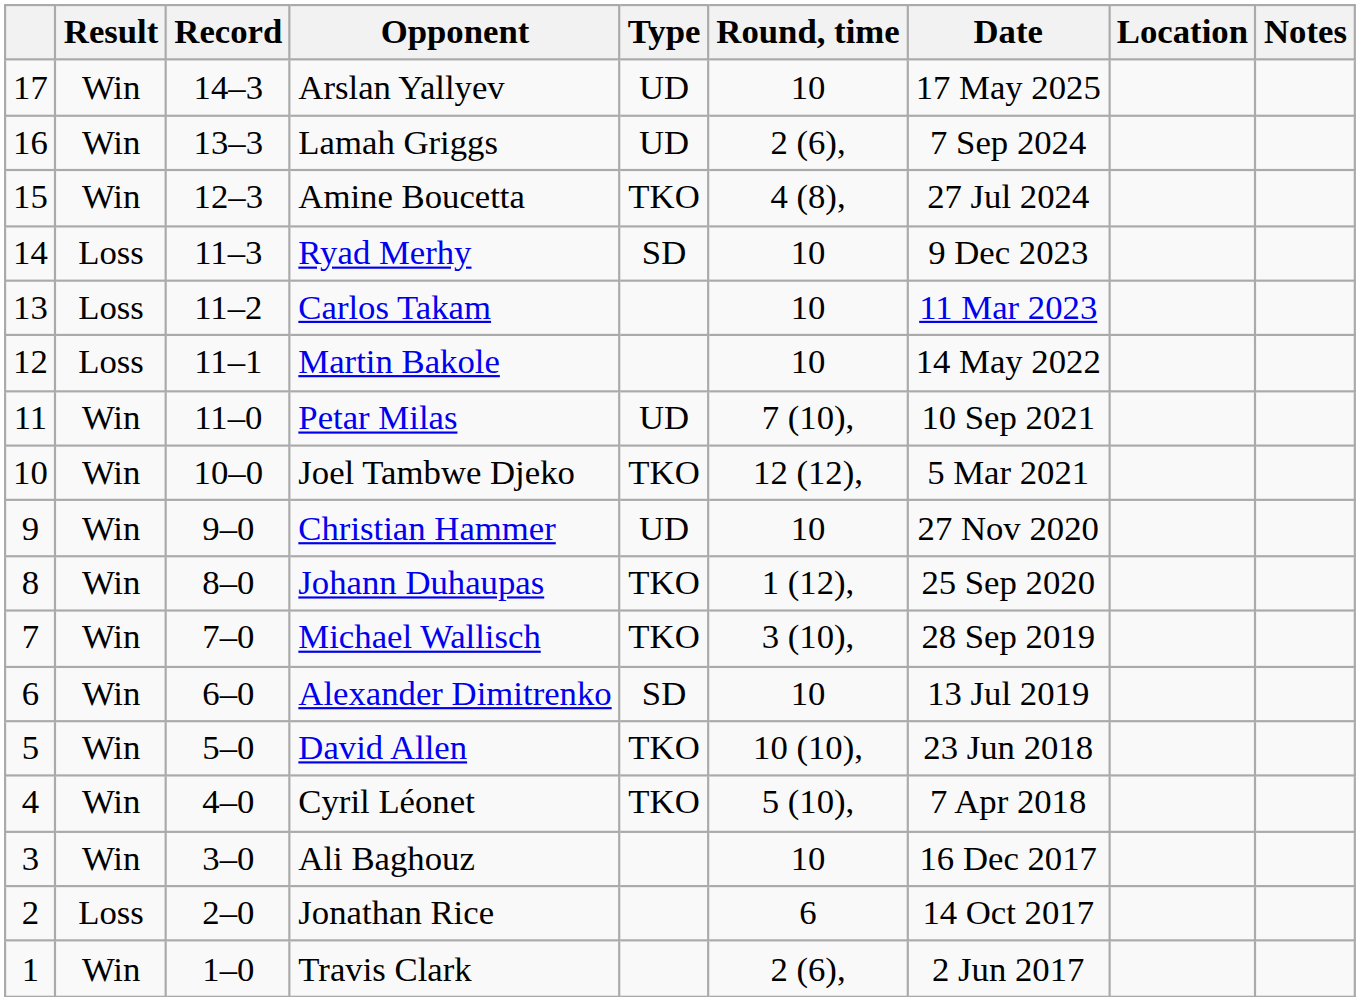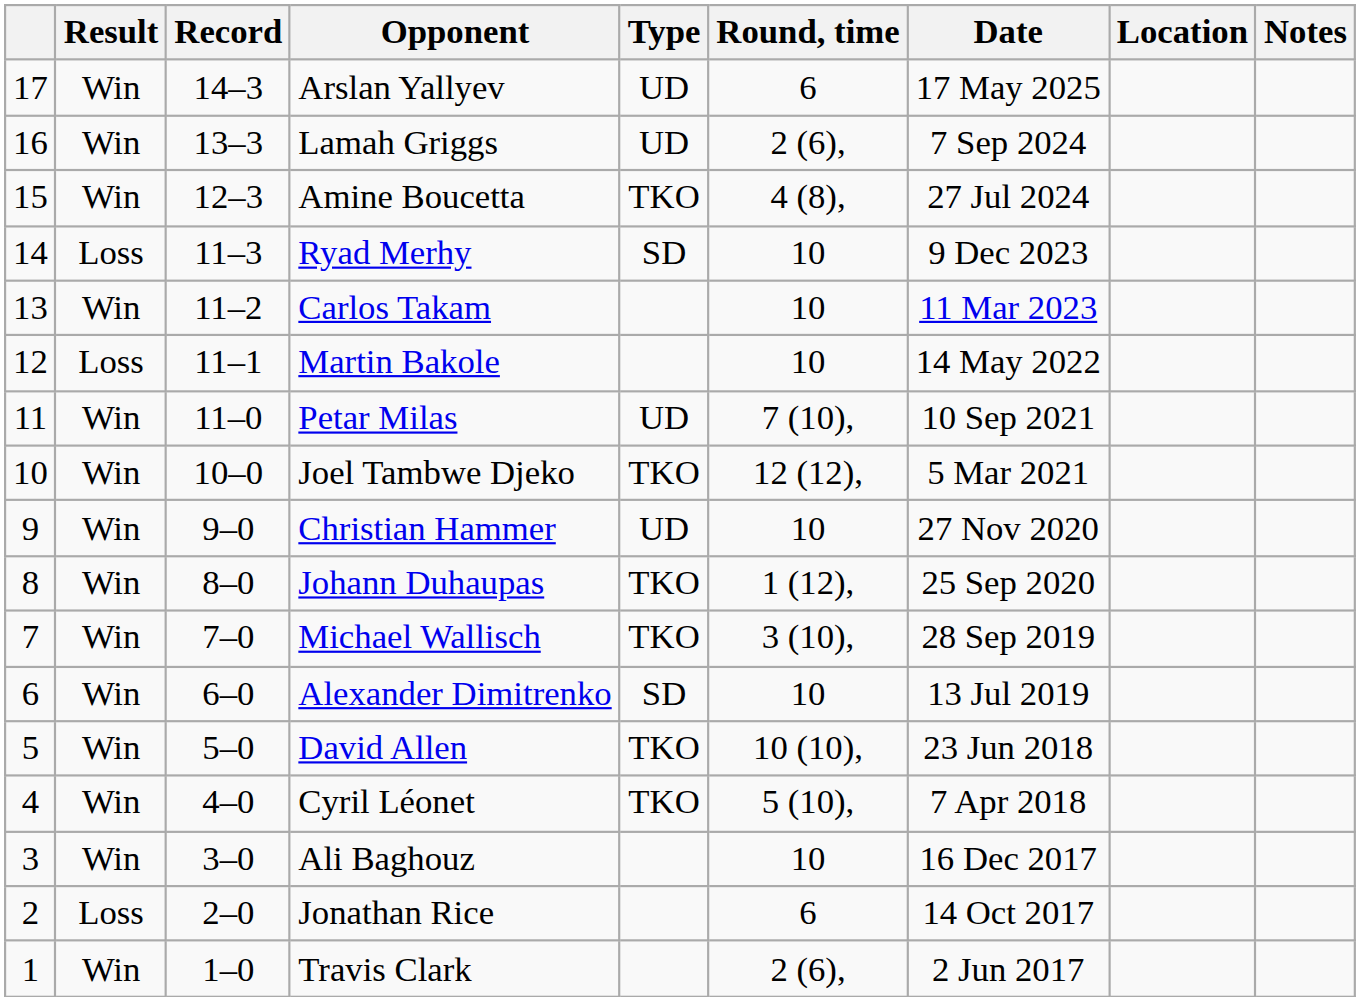 <table class="wikitable" style="text-align:center">
 <tr>
 <th></th>
 <th>Result</th>
 <th>Record</th>
 <th>Opponent</th>
 <th>Type</th>
 <th>Round, time</th>
 <th>Date</th>
 <th>Location</th>
 <th>Notes</th>
 </tr>
 <tr>
 <td>17</td>
 <td>Win</td>
 <td>14–3</td>
 <td style="text-align:left">Arslan Yallyev</td>
 <td>UD</td>
-<td>10</td>
+<td>6</td>
 <td>17 May 2025</td>
 <td style="text-align:left"></td>
 <td></td>
 </tr>
 <tr>
 <td>16</td>
 <td>Win</td>
 <td>13–3</td>
 <td style="text-align:left">Lamah Griggs</td>
 <td>UD</td>
 <td>2 (6), </td>
 <td>7 Sep 2024</td>
 <td style="text-align:left"></td>
 <td></td>
 </tr>
 <tr>
 <td>15</td>
 <td>Win</td>
 <td>12–3</td>
 <td style="text-align:left">Amine Boucetta</td>
 <td>TKO</td>
 <td>4 (8), </td>
 <td>27 Jul 2024</td>
 <td style="text-align:left"></td>
 <td></td>
 </tr>
 <tr>
 <td>14</td>
 <td>Loss</td>
 <td>11–3</td>
 <td style="text-align:left"><a href='#'>Ryad Merhy</a></td>
 <td>SD</td>
 <td>10</td>
 <td>9 Dec 2023</td>
 <td style="text-align:left"></td>
 <td></td>
 </tr>
 <tr>
 <td>13</td>
-<td>Loss</td>
+<td>Win</td>
 <td>11–2</td>
 <td style="text-align:left"><a href='#'>Carlos Takam</a></td>
 <td></td>
 <td>10</td>
 <td><a href='#'>11 Mar 2023</a></td>
 <td style="text-align:left"></td>
 <td></td>
 </tr>
 <tr>
 <td>12</td>
 <td>Loss</td>
 <td>11–1</td>
 <td style="text-align:left"><a href='#'>Martin Bakole</a></td>
 <td></td>
 <td>10</td>
 <td>14 May 2022</td>
 <td style="text-align:left"></td>
 <td></td>
 </tr>
 <tr>
 <td>11</td>
 <td>Win</td>
 <td>11–0</td>
 <td style="text-align:left"><a href='#'>Petar Milas</a></td>
 <td>UD</td>
 <td>7 (10), </td>
 <td>10 Sep 2021</td>
 <td style="text-align:left"></td>
 <td></td>
 </tr>
 <tr>
 <td>10</td>
 <td>Win</td>
 <td>10–0</td>
 <td style="text-align:left">Joel Tambwe Djeko</td>
 <td>TKO</td>
 <td>12 (12), </td>
 <td>5 Mar 2021</td>
 <td style="text-align:left;"></td>
 <td style="text-align:left;"></td>
 </tr>
 <tr>
 <td>9</td>
 <td>Win</td>
 <td>9–0</td>
 <td style="text-align:left"><a href='#'>Christian Hammer</a></td>
 <td>UD</td>
 <td>10</td>
 <td>27 Nov 2020</td>
 <td style="text-align:left;"></td>
 <td></td>
 </tr>
 <tr>
 <td>8</td>
 <td>Win</td>
 <td>8–0</td>
 <td style="text-align:left"><a href='#'>Johann Duhaupas</a></td>
 <td>TKO</td>
 <td>1 (12), </td>
 <td>25 Sep 2020</td>
 <td style="text-align:left;"></td>
 <td></td>
 </tr>
 <tr>
 <td>7</td>
 <td>Win</td>
 <td>7–0</td>
 <td style="text-align:left"><a href='#'>Michael Wallisch</a></td>
 <td>TKO</td>
 <td>3 (10), </td>
 <td>28 Sep 2019</td>
 <td style="text-align:left;"></td>
 <td></td>
 </tr>
 <tr>
 <td>6</td>
 <td>Win</td>
 <td>6–0</td>
 <td style="text-align:left"><a href='#'>Alexander Dimitrenko</a></td>
 <td>SD</td>
 <td>10</td>
 <td>13 Jul 2019</td>
 <td style="text-align:left;"></td>
 <td></td>
 </tr>
 <tr>
 <td>5</td>
 <td>Win</td>
 <td>5–0</td>
 <td style="text-align:left;"><a href='#'>David Allen</a></td>
 <td>TKO</td>
 <td>10 (10), </td>
 <td>23 Jun 2018</td>
 <td style="text-align:left;"></td>
 <td></td>
 </tr>
 <tr>
 <td>4</td>
 <td>Win</td>
 <td>4–0</td>
 <td style="text-align:left;">Cyril Léonet</td>
 <td>TKO</td>
 <td>5 (10), </td>
 <td>7 Apr 2018</td>
 <td style="text-align:left;"></td>
 <td></td>
 </tr>
 <tr>
 <td>3</td>
 <td>Win</td>
 <td>3–0</td>
 <td style="text-align:left;">Ali Baghouz</td>
 <td></td>
 <td>10</td>
 <td>16 Dec 2017</td>
 <td style="text-align:left;"></td>
 <td></td>
 </tr>
 <tr>
 <td>2</td>
 <td>Loss</td>
 <td>2–0</td>
 <td style="text-align:left;">Jonathan Rice</td>
 <td></td>
 <td>6</td>
 <td>14 Oct 2017</td>
 <td style="text-align:left;"></td>
 <td></td>
 </tr>
 <tr>
 <td>1</td>
 <td>Win</td>
 <td>1–0</td>
 <td style="text-align:left;">Travis Clark</td>
 <td></td>
 <td>2 (6), </td>
 <td>2 Jun 2017</td>
 <td style="text-align:left;"></td>
 <td></td>
 </tr>
 </table>
